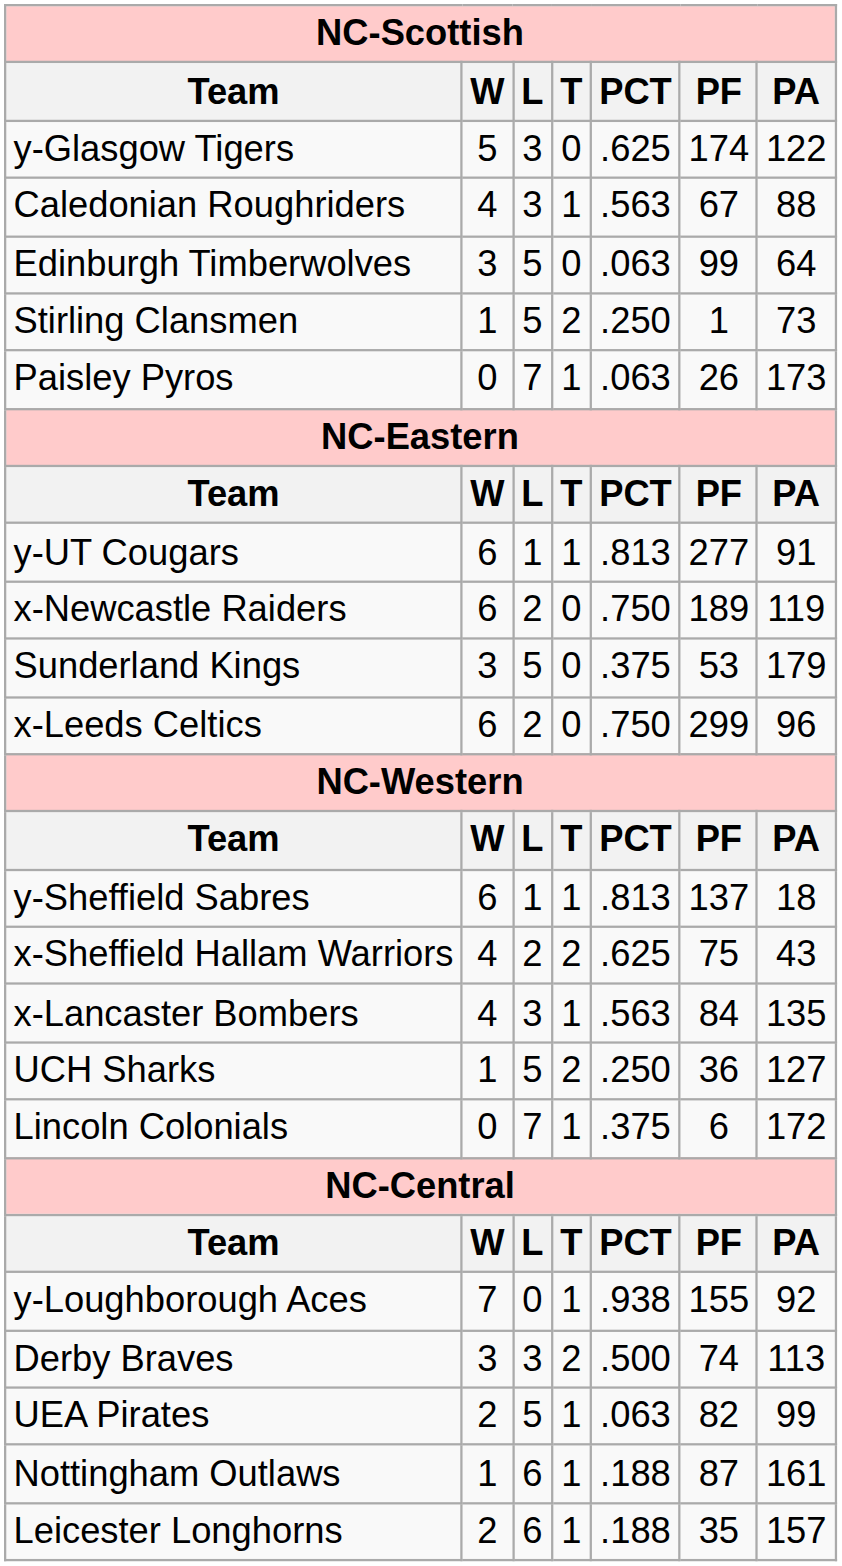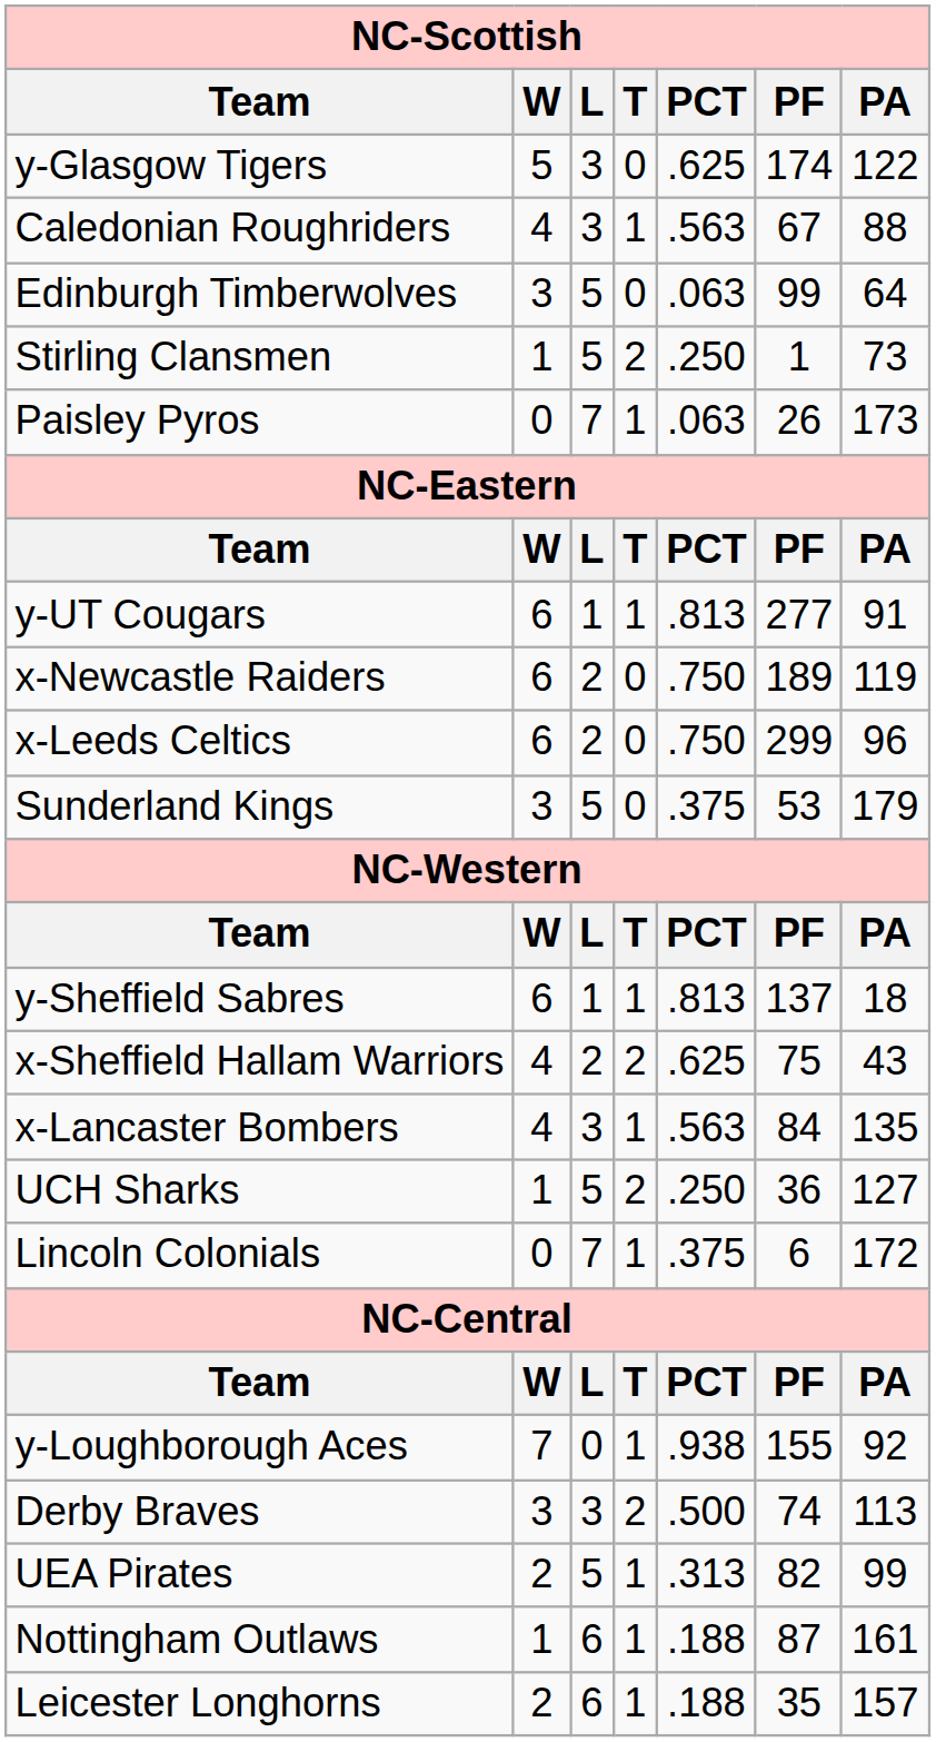 <table class="wikitable">
 <tr bgcolor="#ffcbcb">
 <td colspan="7" align="center"><strong>NC-Scottish</strong></td>
 </tr>
 <tr bgcolor="#efefef">
 <th>Team</th>
 <th>W</th>
 <th>L</th>
 <th>T</th>
 <th>PCT</th>
 <th>PF</th>
 <th>PA</th>
 </tr>
 <tr align="center">
 <td align="left">y-Glasgow Tigers</td>
 <td>5</td>
 <td>3</td>
 <td>0</td>
 <td>.625</td>
 <td>174</td>
 <td>122</td>
 </tr>
 <tr align="center">
 <td align="left">Caledonian Roughriders</td>
 <td>4</td>
 <td>3</td>
 <td>1</td>
 <td>.563</td>
 <td>67</td>
 <td>88</td>
 </tr>
 <tr align="center">
 <td align="left">Edinburgh Timberwolves</td>
 <td>3</td>
 <td>5</td>
 <td>0</td>
 <td>.063</td>
 <td>99</td>
 <td>64</td>
 </tr>
 <tr align="center">
 <td align="left">Stirling Clansmen</td>
 <td>1</td>
 <td>5</td>
 <td>2</td>
 <td>.250</td>
 <td>1</td>
 <td>73</td>
 </tr>
 <tr align="center">
 <td align="left">Paisley Pyros</td>
 <td>0</td>
 <td>7</td>
 <td>1</td>
 <td>.063</td>
 <td>26</td>
 <td>173</td>
 </tr>
 <tr bgcolor="#ffcbcb">
 <td colspan="7" align="center"><strong>NC-Eastern</strong></td>
 </tr>
 <tr bgcolor="#efefef">
 <th>Team</th>
 <th>W</th>
 <th>L</th>
 <th>T</th>
 <th>PCT</th>
 <th>PF</th>
 <th>PA</th>
 </tr>
 <tr align="center">
 <td align="left">y-UT Cougars</td>
 <td>6</td>
 <td>1</td>
 <td>1</td>
 <td>.813</td>
 <td>277</td>
 <td>91</td>
 </tr>
 <tr align="center">
 <td align="left">x-Newcastle Raiders</td>
 <td>6</td>
 <td>2</td>
 <td>0</td>
 <td>.750</td>
 <td>189</td>
 <td>119</td>
 </tr>
 <tr align="center">
+<td align="left">x-Leeds Celtics</td>
+<td>6</td>
+<td>2</td>
+<td>0</td>
+<td>.750</td>
+<td>299</td>
+<td>96</td>
+</tr>
+<tr align="center">
 <td align="left">Sunderland Kings</td>
 <td>3</td>
 <td>5</td>
 <td>0</td>
 <td>.375</td>
 <td>53</td>
 <td>179</td>
-</tr>
-<tr align="center">
-<td align="left">x-Leeds Celtics</td>
-<td>6</td>
-<td>2</td>
-<td>0</td>
-<td>.750</td>
-<td>299</td>
-<td>96</td>
 </tr>
 <tr bgcolor="#ffcbcb">
 <td colspan="7" align="center"><strong>NC-Western</strong></td>
 </tr>
 <tr bgcolor="#efefef">
 <th>Team</th>
 <th>W</th>
 <th>L</th>
 <th>T</th>
 <th>PCT</th>
 <th>PF</th>
 <th>PA</th>
 </tr>
 <tr align="center">
 <td align="left">y-Sheffield Sabres</td>
 <td>6</td>
 <td>1</td>
 <td>1</td>
 <td>.813</td>
 <td>137</td>
 <td>18</td>
 </tr>
 <tr align="center">
 <td align="left">x-Sheffield Hallam Warriors</td>
 <td>4</td>
 <td>2</td>
 <td>2</td>
 <td>.625</td>
 <td>75</td>
 <td>43</td>
 </tr>
 <tr align="center">
 <td align="left">x-Lancaster Bombers</td>
 <td>4</td>
 <td>3</td>
 <td>1</td>
 <td>.563</td>
 <td>84</td>
 <td>135</td>
 </tr>
 <tr align="center">
 <td align="left">UCH Sharks</td>
 <td>1</td>
 <td>5</td>
 <td>2</td>
 <td>.250</td>
 <td>36</td>
 <td>127</td>
 </tr>
 <tr align="center">
 <td align="left">Lincoln Colonials</td>
 <td>0</td>
 <td>7</td>
 <td>1</td>
 <td>.375</td>
 <td>6</td>
 <td>172</td>
 </tr>
 <tr bgcolor="#ffcbcb">
 <td colspan="7" align="center"><strong>NC-Central</strong></td>
 </tr>
 <tr bgcolor="#efefef">
 <th>Team</th>
 <th>W</th>
 <th>L</th>
 <th>T</th>
 <th>PCT</th>
 <th>PF</th>
 <th>PA</th>
 </tr>
 <tr align="center">
 <td align="left">y-Loughborough Aces</td>
 <td>7</td>
 <td>0</td>
 <td>1</td>
 <td>.938</td>
 <td>155</td>
 <td>92</td>
 </tr>
 <tr align="center">
 <td align="left">Derby Braves</td>
 <td>3</td>
 <td>3</td>
 <td>2</td>
 <td>.500</td>
 <td>74</td>
 <td>113</td>
 </tr>
 <tr align="center">
 <td align="left">UEA Pirates</td>
 <td>2</td>
 <td>5</td>
 <td>1</td>
-<td>.063</td>
+<td>.313</td>
 <td>82</td>
 <td>99</td>
 </tr>
 <tr align="center">
 <td align="left">Nottingham Outlaws</td>
 <td>1</td>
 <td>6</td>
 <td>1</td>
 <td>.188</td>
 <td>87</td>
 <td>161</td>
 </tr>
 <tr align="center">
 <td align="left">Leicester Longhorns</td>
 <td>2</td>
 <td>6</td>
 <td>1</td>
 <td>.188</td>
 <td>35</td>
 <td>157</td>
 </tr>
 </table>
